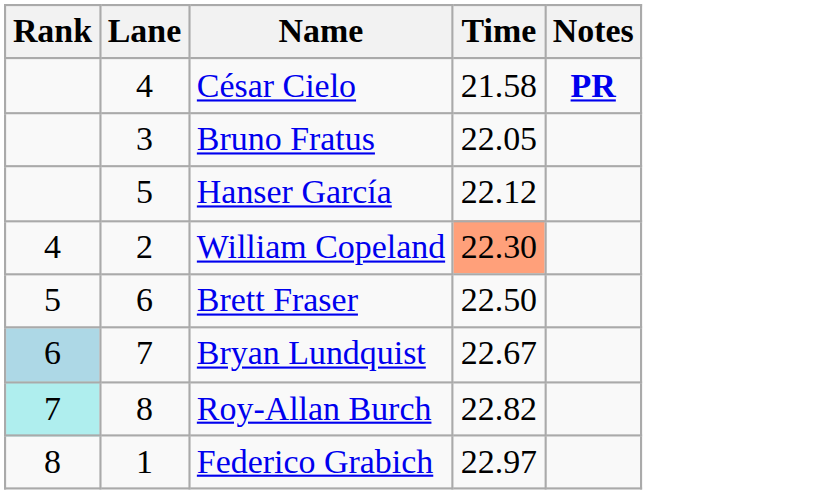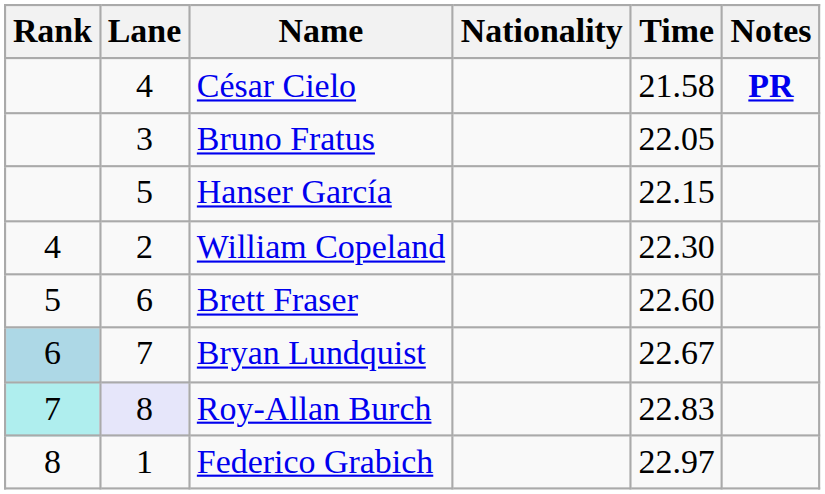 <table class="wikitable sortable" style="text-align:center">
 <tr>
 <th>Rank</th>
 <th>Lane</th>
 <th>Name</th>
+<th>Nationality</th>
 <th>Time</th>
 <th>Notes</th>
 </tr>
 <tr>
 <td></td>
 <td>4</td>
 <td align=left><a href='#'>César Cielo</a></td>
+<td align=left></td>
 <td>21.58</td>
 <td><strong><a href='#'>PR</a></strong></td>
 </tr>
 <tr>
 <td></td>
 <td>3</td>
 <td align=left><a href='#'>Bruno Fratus</a></td>
+<td align=left></td>
 <td>22.05</td>
 <td></td>
 </tr>
 <tr>
 <td></td>
 <td>5</td>
 <td align=left><a href='#'>Hanser García</a></td>
-<td>22.12</td>
+<td align=left></td>
+<td>22.15</td>
 <td></td>
 </tr>
 <tr>
 <td>4</td>
 <td>2</td>
 <td align=left><a href='#'>William Copeland</a></td>
-<td style="background: lightsalmon;">22.30</td>
+<td align=left></td>
+<td>22.30</td>
 <td></td>
 </tr>
 <tr>
 <td>5</td>
 <td>6</td>
 <td align=left><a href='#'>Brett Fraser</a></td>
-<td>22.50</td>
+<td align=left></td>
+<td>22.60</td>
 <td></td>
 </tr>
 <tr>
 <td style="background: lightblue;">6</td>
 <td>7</td>
 <td align=left><a href='#'>Bryan Lundquist</a></td>
+<td align=left></td>
 <td>22.67</td>
 <td></td>
 </tr>
 <tr>
 <td style="background: paleturquoise;">7</td>
-<td>8</td>
+<td style="background: lavender;">8</td>
 <td align=left><a href='#'>Roy-Allan Burch</a></td>
-<td>22.82</td>
+<td align=left></td>
+<td>22.83</td>
 <td></td>
 </tr>
 <tr>
 <td>8</td>
 <td>1</td>
 <td align=left><a href='#'>Federico Grabich</a></td>
+<td align=left></td>
 <td>22.97</td>
 <td></td>
 </tr>
 </table>
